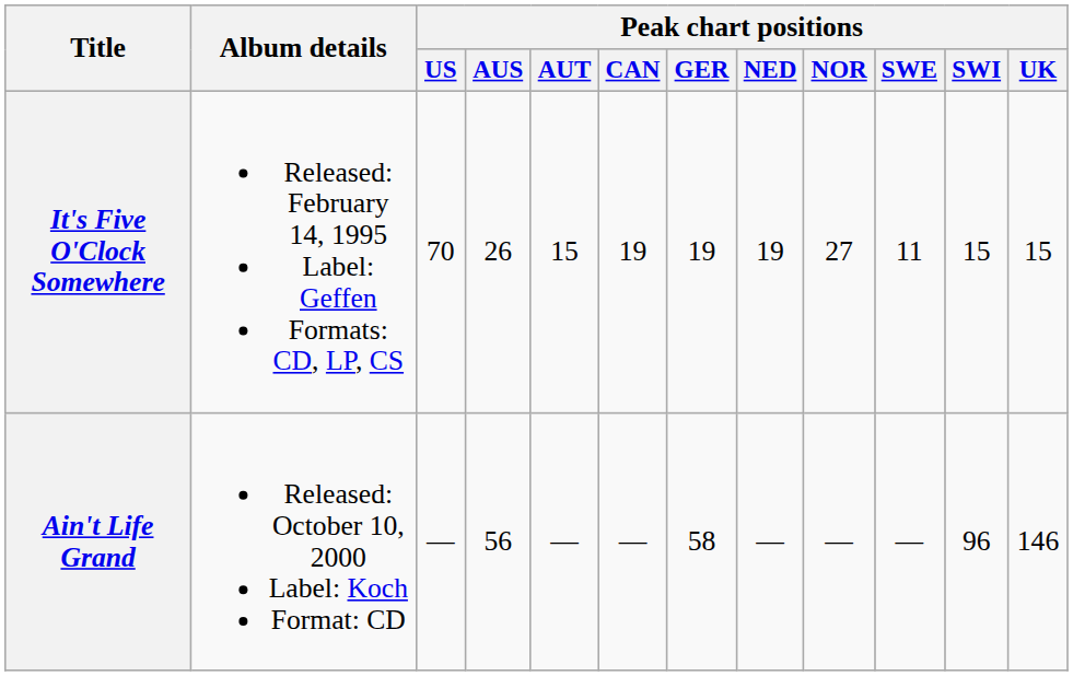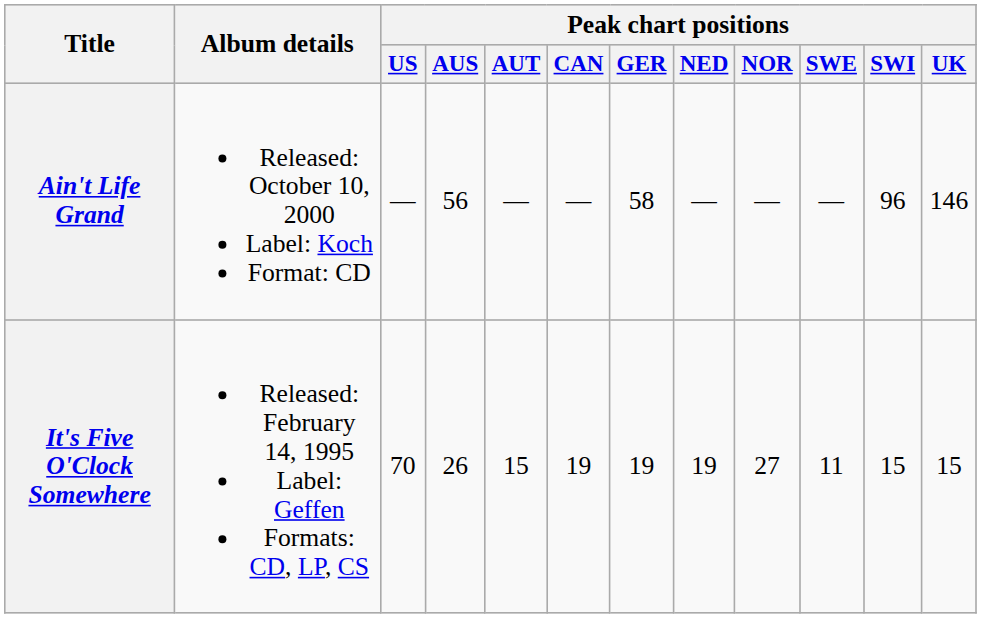 <table class="wikitable plainrowheaders" style="text-align:center;">
 <tr>
 <th scope="col" rowspan="2" style="width:16em;">Title</th>
 <th scope="col" rowspan="2" style="width:16em;">Album details</th>
 <th scope="col" colspan="10">Peak chart positions</th>
 </tr>
 <tr>
 <th scope="col" style="width:3em;font-size:90%;"><a href='#'>US</a><br></th>
 <th scope="col" style="width:3em;font-size:90%;"><a href='#'>AUS</a><br></th>
 <th scope="col" style="width:3em;font-size:90%;"><a href='#'>AUT</a><br></th>
 <th scope="col" style="width:3em;font-size:90%;"><a href='#'>CAN</a><br></th>
 <th scope="col" style="width:3em;font-size:90%;"><a href='#'>GER</a><br></th>
 <th scope="col" style="width:3em;font-size:90%;"><a href='#'>NED</a><br></th>
 <th scope="col" style="width:3em;font-size:90%;"><a href='#'>NOR</a><br></th>
 <th scope="col" style="width:3em;font-size:90%;"><a href='#'>SWE</a><br></th>
 <th scope="col" style="width:3em;font-size:90%;"><a href='#'>SWI</a><br></th>
 <th scope="col" style="width:3em;font-size:90%;"><a href='#'>UK</a><br></th>
 </tr>
 <tr>
+<th scope="row"><em><a href='#'>Ain't Life Grand</a></em></th>
+<td><br><ul><li>Released: October 10, 2000</li><li>Label: <a href='#'>Koch</a></li><li>Format: CD</li></ul></td>
+<td>—</td>
+<td>56</td>
+<td>—</td>
+<td>—</td>
+<td>58</td>
+<td>—</td>
+<td>—</td>
+<td>—</td>
+<td>96</td>
+<td>146</td>
+</tr>
+<tr>
 <th scope="row"><em><a href='#'>It's Five O'Clock Somewhere</a></em></th>
 <td><br><ul><li>Released: February 14, 1995</li><li>Label: <a href='#'>Geffen</a></li><li>Formats: <a href='#'>CD</a>, <a href='#'>LP</a>, <a href='#'>CS</a></li></ul></td>
 <td>70</td>
 <td>26</td>
 <td>15</td>
 <td>19</td>
 <td>19</td>
 <td>19</td>
 <td>27</td>
 <td>11</td>
 <td>15</td>
 <td>15</td>
 </tr>
-<tr>
-<th scope="row"><em><a href='#'>Ain't Life Grand</a></em></th>
-<td><br><ul><li>Released: October 10, 2000</li><li>Label: <a href='#'>Koch</a></li><li>Format: CD</li></ul></td>
-<td>—</td>
-<td>56</td>
-<td>—</td>
-<td>—</td>
-<td>58</td>
-<td>—</td>
-<td>—</td>
-<td>—</td>
-<td>96</td>
-<td>146</td>
-</tr>
 </table>
